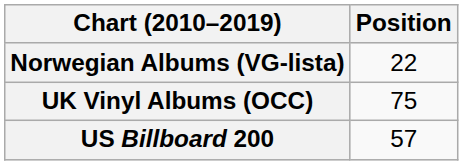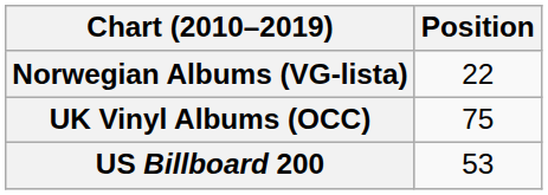 <table class="wikitable plainrowheaders" style="text-align:center">
 <tr>
 <th scope="col">Chart (2010–2019)</th>
 <th scope="col">Position</th>
 </tr>
 <tr>
 <th scope="row">Norwegian Albums (VG-lista)</th>
 <td>22</td>
 </tr>
 <tr>
 <th scope="row">UK Vinyl Albums (OCC)</th>
 <td align="center">75</td>
 </tr>
 <tr>
 <th scope="row">US <em>Billboard</em> 200</th>
-<td>57</td>
+<td>53</td>
 </tr>
 </table>
